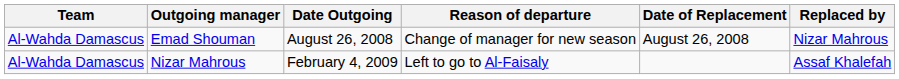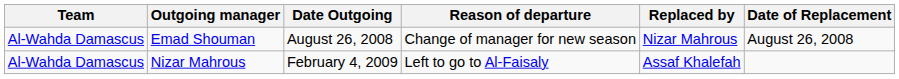 <table class="wikitable">
 <tr>
 <th>Team</th>
 <th>Outgoing manager</th>
 <th>Date Outgoing</th>
 <th>Reason of departure</th>
+<th>Replaced by</th>
 <th>Date of Replacement</th>
-<th>Replaced by</th>
 </tr>
 <tr>
 <td><a href='#'>Al-Wahda Damascus</a></td>
 <td> <a href='#'>Emad Shouman</a></td>
 <td>August 26, 2008</td>
 <td>Change of manager for new season</td>
+<td> <a href='#'>Nizar Mahrous</a></td>
 <td>August 26, 2008</td>
-<td> <a href='#'>Nizar Mahrous</a></td>
 </tr>
 <tr>
 <td><a href='#'>Al-Wahda Damascus</a></td>
 <td> <a href='#'>Nizar Mahrous</a></td>
 <td>February 4, 2009</td>
 <td>Left to go to <a href='#'>Al-Faisaly</a></td>
+<td> <a href='#'>Assaf Khalefah</a></td>
 <td></td>
-<td> <a href='#'>Assaf Khalefah</a></td>
 </tr>
 </table>
